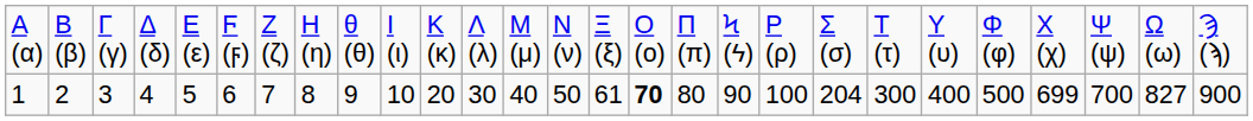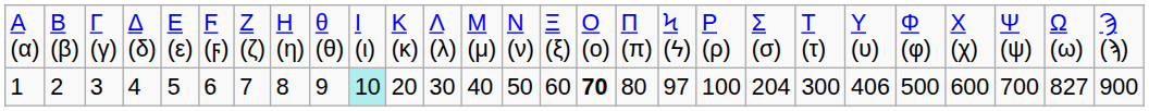 <table class=wikitable>
 <tr>
 <td><a href='#'>Α</a> (α)</td>
 <td><a href='#'>Β</a> (β)</td>
 <td><a href='#'>Г</a> (γ)</td>
 <td><a href='#'>Δ</a> (δ)</td>
 <td><a href='#'>Ε</a> (ε)</td>
 <td><a href='#'>Ϝ</a> (ϝ)</td>
 <td><a href='#'>Ζ</a> (ζ)</td>
 <td><a href='#'>Η</a> (η)</td>
 <td><a href='#'>θ</a> (θ)</td>
 <td><a href='#'>Ι</a> (ι)</td>
 <td><a href='#'>Κ</a> (κ)</td>
 <td><a href='#'>Λ</a> (λ)</td>
 <td><a href='#'>Μ</a> (μ)</td>
 <td><a href='#'>Ν</a> (ν)</td>
 <td><a href='#'>Ξ</a> (ξ)</td>
 <td><a href='#'>Ο</a> (ο)</td>
 <td><a href='#'>Π</a> (π)</td>
 <td><a href='#'>Ϟ</a> (ϟ)</td>
 <td><a href='#'>Ρ</a> (ρ)</td>
 <td><a href='#'>Σ</a> (σ)</td>
 <td><a href='#'>Τ</a> (τ)</td>
 <td><a href='#'>Υ</a> (υ)</td>
 <td><a href='#'>Φ</a> (φ)</td>
 <td><a href='#'>Χ</a> (χ)</td>
 <td><a href='#'>Ψ</a> (ψ)</td>
 <td><a href='#'>Ω</a> (ω)</td>
 <td><a href='#'>Ϡ</a> (ϡ)</td>
 </tr>
 <tr>
 <td>1</td>
 <td>2</td>
 <td>3</td>
 <td>4</td>
 <td>5</td>
 <td>6</td>
 <td>7</td>
 <td>8</td>
 <td>9</td>
-<td>10</td>
+<td style="background: paleturquoise;">10</td>
 <td>20</td>
 <td>30</td>
 <td>40</td>
 <td>50</td>
-<td>61</td>
+<td>60</td>
 <td><strong>70</strong></td>
 <td>80</td>
-<td>90</td>
+<td>97</td>
 <td>100</td>
 <td>204</td>
 <td>300</td>
-<td>400</td>
+<td>406</td>
 <td>500</td>
-<td>699</td>
+<td>600</td>
 <td>700</td>
 <td>827</td>
 <td>900</td>
 </tr>
 </table>
